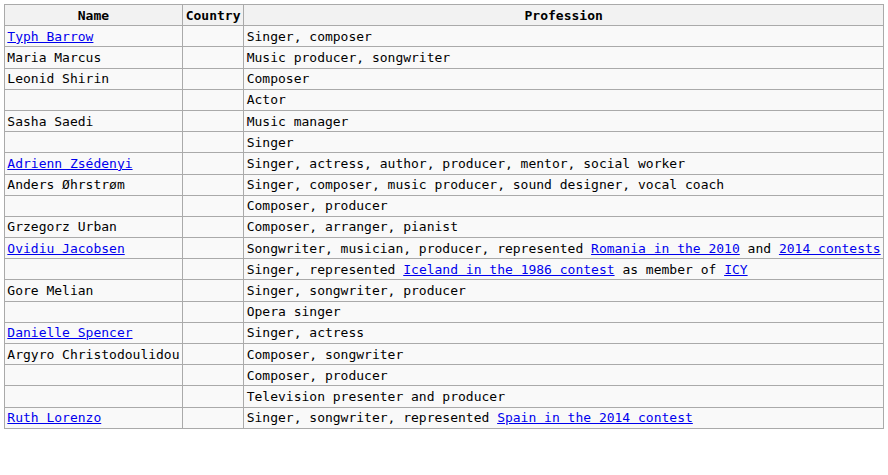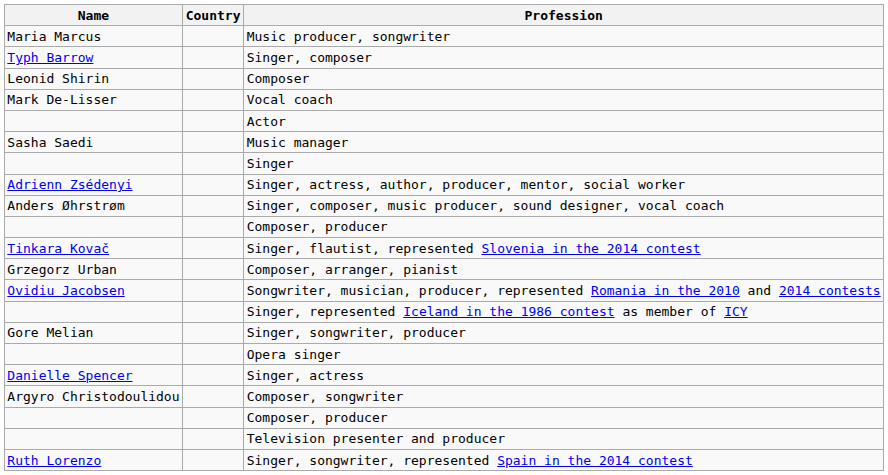 <table class="wikitable collapsible" style="margin: 1em auto 1em auto">
 <tr>
 <th>Name</th>
 <th>Country</th>
 <th>Profession</th>
 </tr>
 <tr>
+<td>Maria Marcus</td>
+<td></td>
+<td>Music producer, songwriter</td>
+</tr>
+<tr>
 <td><a href='#'>Typh Barrow</a></td>
 <td></td>
 <td>Singer, composer</td>
 </tr>
 <tr>
-<td>Maria Marcus</td>
-<td></td>
-<td>Music producer, songwriter</td>
-</tr>
-<tr>
 <td>Leonid Shirin</td>
 <td></td>
 <td>Composer</td>
+</tr>
+<tr>
+<td>Mark De-Lisser</td>
+<td></td>
+<td>Vocal coach</td>
 </tr>
 <tr>
 <td></td>
 <td></td>
 <td>Actor</td>
 </tr>
 <tr>
 <td>Sasha Saedi</td>
 <td></td>
 <td>Music manager</td>
 </tr>
 <tr>
 <td></td>
 <td></td>
 <td>Singer</td>
 </tr>
 <tr>
 <td><a href='#'>Adrienn Zsédenyi</a></td>
 <td></td>
 <td>Singer, actress, author, producer, mentor, social worker</td>
 </tr>
 <tr>
 <td>Anders Øhrstrøm</td>
 <td></td>
 <td>Singer, composer, music producer, sound designer, vocal coach</td>
 </tr>
 <tr>
 <td></td>
 <td></td>
 <td>Composer, producer</td>
+</tr>
+<tr>
+<td><a href='#'>Tinkara Kovač</a></td>
+<td></td>
+<td>Singer, flautist, represented <a href='#'>Slovenia in the 2014 contest</a></td>
 </tr>
 <tr>
 <td>Grzegorz Urban</td>
 <td></td>
 <td>Composer, arranger, pianist</td>
 </tr>
 <tr>
 <td><a href='#'>Ovidiu Jacobsen</a></td>
 <td></td>
 <td>Songwriter, musician, producer, represented <a href='#'>Romania in the 2010</a> and <a href='#'>2014 contests</a></td>
 </tr>
 <tr>
 <td></td>
 <td></td>
 <td>Singer, represented <a href='#'>Iceland in the 1986 contest</a> as member of <a href='#'>ICY</a></td>
 </tr>
 <tr>
 <td>Gore Melian</td>
 <td></td>
 <td>Singer, songwriter, producer</td>
 </tr>
 <tr>
 <td></td>
 <td></td>
 <td>Opera singer</td>
 </tr>
 <tr>
 <td><a href='#'>Danielle Spencer</a></td>
 <td></td>
 <td>Singer, actress</td>
 </tr>
 <tr>
 <td>Argyro Christodoulidou</td>
 <td></td>
 <td>Composer, songwriter</td>
 </tr>
 <tr>
 <td></td>
 <td></td>
 <td>Composer, producer</td>
 </tr>
 <tr>
 <td></td>
 <td></td>
 <td>Television presenter and producer</td>
 </tr>
 <tr>
 <td><a href='#'>Ruth Lorenzo</a></td>
 <td></td>
 <td>Singer, songwriter, represented <a href='#'>Spain in the 2014 contest</a></td>
 </tr>
 </table>
